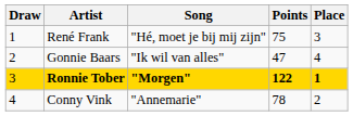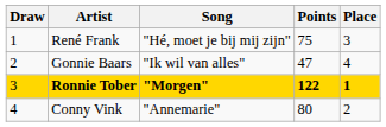 <table class="sortable wikitable" style="margin: 1em auto 1em auto">
 <tr>
 <th>Draw</th>
 <th>Artist</th>
 <th>Song</th>
 <th>Points</th>
 <th>Place</th>
 </tr>
 <tr>
 <td>1</td>
 <td>René Frank</td>
 <td>"Hé, moet je bij mij zijn"</td>
 <td>75</td>
 <td>3</td>
 </tr>
 <tr>
 <td>2</td>
 <td>Gonnie Baars</td>
 <td>"Ik wil van alles"</td>
 <td>47</td>
 <td>4</td>
 </tr>
 <tr bgcolor="gold">
 <td>3</td>
 <td><strong>Ronnie Tober</strong></td>
 <td><strong>"Morgen"</strong></td>
 <td><strong>122</strong></td>
 <td><strong>1</strong></td>
 </tr>
 <tr>
 <td>4</td>
 <td>Conny Vink</td>
 <td>"Annemarie"</td>
-<td>78</td>
+<td>80</td>
 <td>2</td>
 </tr>
 </table>
